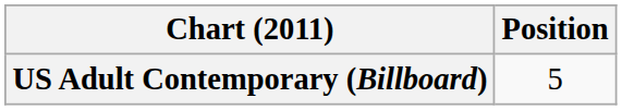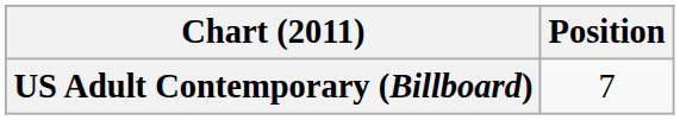 <table class="wikitable plainrowheaders" style="text-align:center">
 <tr>
 <th scope="col">Chart (2011)</th>
 <th scope="col">Position</th>
 </tr>
 <tr>
 <th scope="row">US Adult Contemporary (<em>Billboard</em>)</th>
-<td>5</td>
+<td>7</td>
 </tr>
 </table>
